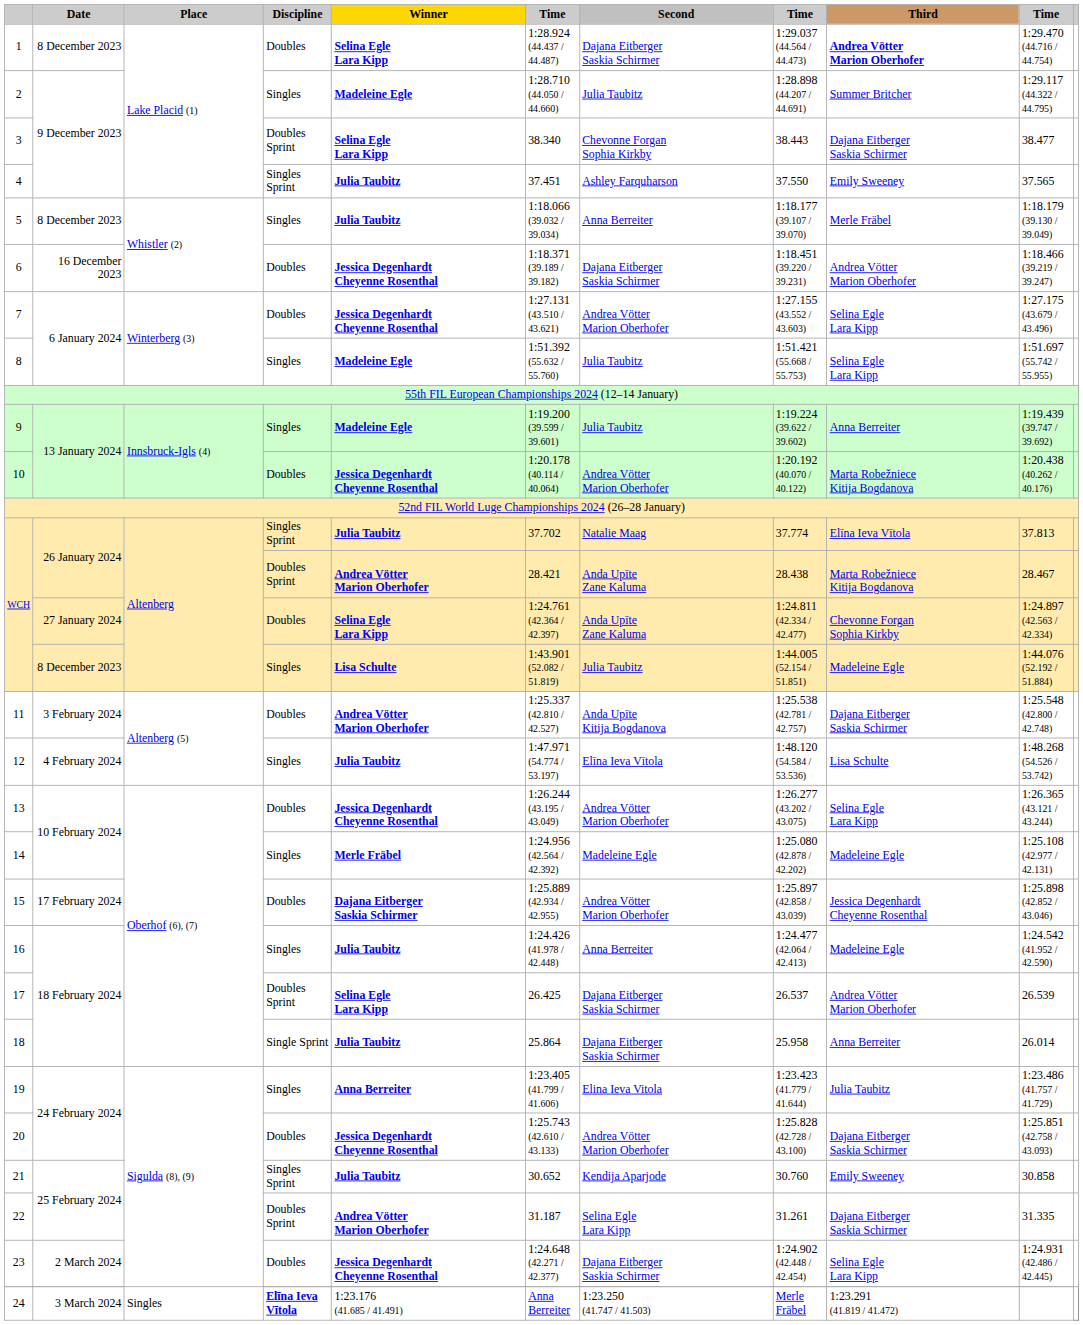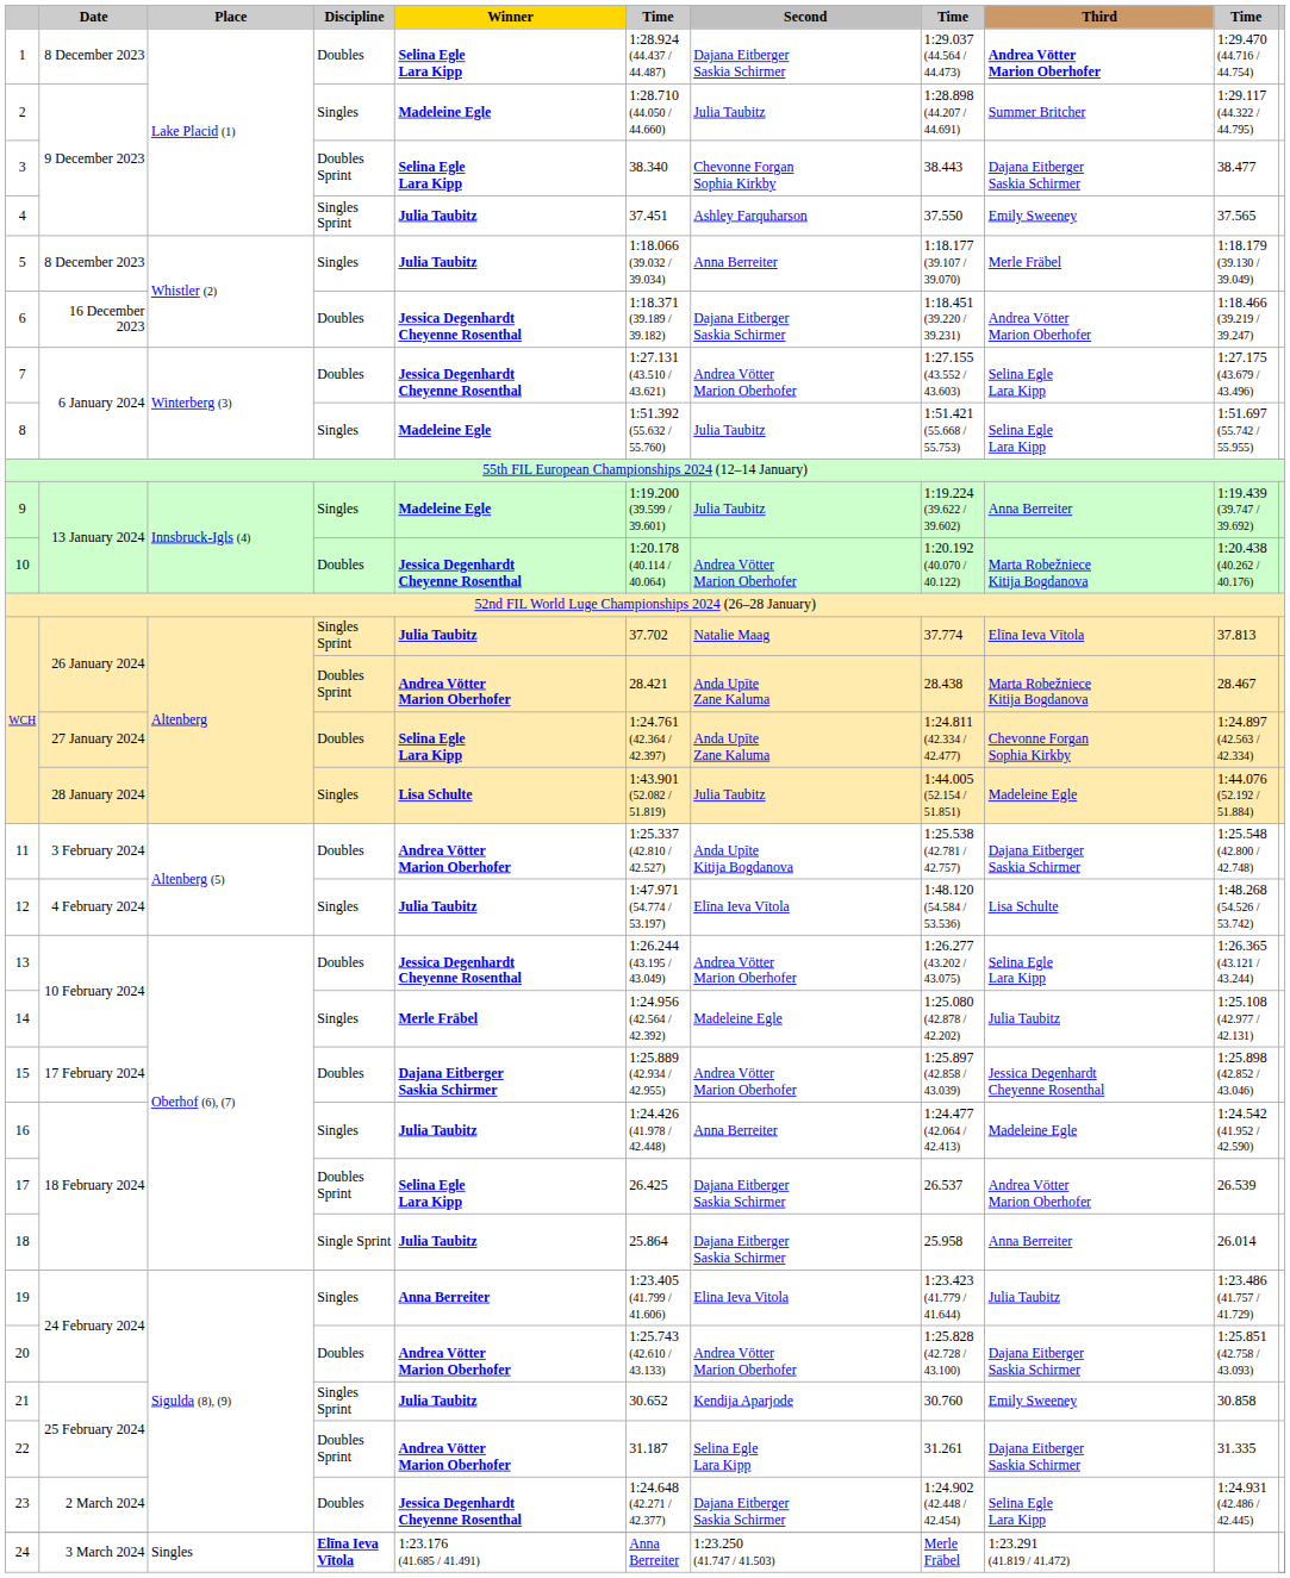 <table class="wikitable plainrowheaders" style="background:#fff; font-size:86%; line-height:16px; border:grey solid 1px; border-collapse:collapse;">
 <tr>
 <th scope="col" style="background:#ccc; width=5 px;"></th>
 <th scope="col" style="background:#ccc; width:120px;">Date</th>
 <th scope="col" style="background:#ccc; width:200px;">Place<br> </th>
 <th scope="col" style="background:#ccc; width:80px;">Discipline</th>
 <th scope="col" style="background:gold; width:290px;">Winner</th>
 <th scope="col" style="background:#ccc; width:60px;">Time</th>
 <th scope="col" style="background:silver; width:290px;">Second</th>
 <th scope="col" style="background:#ccc; width:60px;">Time</th>
 <th scope="col" style="background:#c96; width:290px;">Third</th>
 <th scope="col" style="background:#ccc; width:60px;">Time</th>
 <th scope="col" style="background:#ccc; width=5 px;"></th>
 </tr>
 <tr>
 <td align="center">1</td>
 <td align="right">8 December 2023</td>
 <td rowspan=4> <a href='#'>Lake Placid</a> <small>(1)</small></td>
 <td>Doubles</td>
 <td><strong><small></small><br><a href='#'>Selina Egle</a><br><a href='#'>Lara Kipp</a></strong></td>
 <td>1:28.924<br><small>(44.437 / 44.487)</small></td>
 <td><small></small><br><a href='#'>Dajana Eitberger</a><br><a href='#'>Saskia Schirmer</a></td>
 <td>1:29.037<br><small>(44.564 / 44.473)</small></td>
 <td><strong><small></small><br><a href='#'>Andrea Vötter</a><br><a href='#'>Marion Oberhofer</a></strong></td>
 <td>1:29.470<br><small>(44.716 / 44.754)</small></td>
 <td></td>
 </tr>
 <tr>
 <td align="center">2</td>
 <td rowspan=3 align="right">9 December 2023</td>
 <td>Singles</td>
 <td> <strong><a href='#'>Madeleine Egle</a></strong></td>
 <td>1:28.710<br><small>(44.050 / 44.660)</small></td>
 <td> <a href='#'>Julia Taubitz</a></td>
 <td>1:28.898<br><small>(44.207 / 44.691)</small></td>
 <td> <a href='#'>Summer Britcher</a></td>
 <td>1:29.117<br><small>(44.322 / 44.795)</small></td>
 <td></td>
 </tr>
 <tr>
 <td align="center">3</td>
 <td>Doubles Sprint</td>
 <td><strong><small></small><br><a href='#'>Selina Egle</a><br><a href='#'>Lara Kipp</a></strong></td>
 <td>38.340</td>
 <td><small></small><br><a href='#'>Chevonne Forgan</a><br><a href='#'>Sophia Kirkby</a></td>
 <td>38.443</td>
 <td><small></small><br><a href='#'>Dajana Eitberger</a><br><a href='#'>Saskia Schirmer</a></td>
 <td>38.477</td>
 <td></td>
 </tr>
 <tr>
 <td align="center">4</td>
 <td>Singles Sprint</td>
 <td> <strong><a href='#'>Julia Taubitz</a></strong></td>
 <td>37.451</td>
 <td> <a href='#'>Ashley Farquharson</a></td>
 <td>37.550</td>
 <td> <a href='#'>Emily Sweeney</a></td>
 <td>37.565</td>
 <td></td>
 </tr>
 <tr>
 <td align="center">5</td>
 <td align="right">8 December 2023</td>
 <td rowspan=2> <a href='#'>Whistler</a> <small>(2)</small></td>
 <td>Singles</td>
 <td> <strong><a href='#'>Julia Taubitz</a></strong></td>
 <td>1:18.066<br><small>(39.032 / 39.034)</small></td>
 <td> <a href='#'>Anna Berreiter</a></td>
 <td>1:18.177<br><small>(39.107 / 39.070)</small></td>
 <td> <a href='#'>Merle Fräbel</a></td>
 <td>1:18.179<br><small>(39.130 / 39.049)</small></td>
 <td></td>
 </tr>
 <tr>
 <td align="center">6</td>
 <td align="right">16 December 2023</td>
 <td>Doubles</td>
 <td><strong><small></small><br><a href='#'>Jessica Degenhardt</a><br><a href='#'>Cheyenne Rosenthal</a></strong></td>
 <td>1:18.371<br><small>(39.189 / 39.182)</small></td>
 <td><small></small><br><a href='#'>Dajana Eitberger</a><br><a href='#'>Saskia Schirmer</a></td>
 <td>1:18.451<br><small>(39.220 / 39.231)</small></td>
 <td><small></small><br><a href='#'>Andrea Vötter</a><br><a href='#'>Marion Oberhofer</a></td>
 <td>1:18.466<br><small>(39.219 / 39.247)</small></td>
 <td></td>
 </tr>
 <tr>
 <td align="center">7</td>
 <td rowspan=2 align="right">6 January 2024</td>
 <td rowspan=2> <a href='#'>Winterberg</a> <small>(3)</small></td>
 <td>Doubles</td>
 <td><strong><small></small><br><a href='#'>Jessica Degenhardt</a><br><a href='#'>Cheyenne Rosenthal</a></strong></td>
 <td>1:27.131<br><small>(43.510 / 43.621)</small></td>
 <td><small></small><br><a href='#'>Andrea Vötter</a><br><a href='#'>Marion Oberhofer</a></td>
 <td>1:27.155<br><small>(43.552 / 43.603)</small></td>
 <td><small></small><br><a href='#'>Selina Egle</a><br><a href='#'>Lara Kipp</a></td>
 <td>1:27.175<br><small>(43.679 / 43.496)</small></td>
 <td></td>
 </tr>
 <tr>
 <td align="center">8</td>
 <td>Singles</td>
 <td> <strong><a href='#'>Madeleine Egle</a></strong></td>
 <td>1:51.392<br><small>(55.632 / 55.760)</small></td>
 <td> <a href='#'>Julia Taubitz</a></td>
 <td>1:51.421<br><small>(55.668 / 55.753)</small></td>
 <td><small></small><br><a href='#'>Selina Egle</a><br><a href='#'>Lara Kipp</a></td>
 <td>1:51.697<br><small>(55.742 / 55.955)</small></td>
 <td></td>
 </tr>
 <tr style="background:#CCFFCC">
 <td align=center colspan=11><a href='#'>55th FIL European Championships 2024</a> (12–14 January)</td>
 </tr>
 <tr style="background:#CCFFCC">
 <td align="center">9</td>
 <td rowspan=2 align="right">13 January 2024</td>
 <td rowspan=2> <a href='#'>Innsbruck-Igls</a> <small>(4)</small></td>
 <td>Singles</td>
 <td> <strong><a href='#'>Madeleine Egle</a></strong></td>
 <td>1:19.200<br><small>(39.599 / 39.601)</small></td>
 <td> <a href='#'>Julia Taubitz</a></td>
 <td>1:19.224<br><small>(39.622 / 39.602)</small></td>
 <td> <a href='#'>Anna Berreiter</a></td>
 <td>1:19.439<br><small>(39.747 / 39.692)</small></td>
 <td></td>
 </tr>
 <tr style="background:#CCFFCC">
 <td align="center">10</td>
 <td>Doubles</td>
 <td><strong><small></small><br><a href='#'>Jessica Degenhardt</a><br><a href='#'>Cheyenne Rosenthal</a></strong></td>
 <td>1:20.178<br><small>(40.114 / 40.064)</small></td>
 <td><small></small><br><a href='#'>Andrea Vötter</a><br><a href='#'>Marion Oberhofer</a></td>
 <td>1:20.192<br><small>(40.070 / 40.122)</small></td>
 <td><small></small><br><a href='#'>Marta Robežniece</a><br><a href='#'>Kitija Bogdanova</a></td>
 <td>1:20.438<br><small>(40.262 / 40.176)</small></td>
 <td></td>
 </tr>
 <tr style="background:#FFEBAD">
 <td align=center colspan=11><a href='#'>52nd FIL World Luge Championships 2024</a> (26–28 January)</td>
 </tr>
 <tr style="background:#FFEBAD">
 <td align="center" rowspan=4><small><a href='#'>WCH</a></small></td>
 <td rowspan=2 align="right">26 January 2024</td>
 <td rowspan=4> <a href='#'>Altenberg</a></td>
 <td>Singles Sprint</td>
 <td> <strong><a href='#'>Julia Taubitz</a></strong></td>
 <td>37.702</td>
 <td> <a href='#'>Natalie Maag</a></td>
 <td>37.774</td>
 <td> <a href='#'>Elīna Ieva Vītola</a></td>
 <td>37.813</td>
 <td></td>
 </tr>
 <tr style="background:#FFEBAD">
 <td>Doubles Sprint</td>
 <td><strong><small></small><br><a href='#'>Andrea Vötter</a><br><a href='#'>Marion Oberhofer</a></strong></td>
 <td>28.421</td>
 <td><small></small><br><a href='#'>Anda Upīte</a><br><a href='#'>Zane Kaluma</a></td>
 <td>28.438</td>
 <td><small></small><br><a href='#'>Marta Robežniece</a><br><a href='#'>Kitija Bogdanova</a></td>
 <td>28.467</td>
 <td></td>
 </tr>
 <tr style="background:#FFEBAD">
 <td align="right">27 January 2024</td>
 <td>Doubles</td>
 <td><strong><small></small><br><a href='#'>Selina Egle</a><br><a href='#'>Lara Kipp</a></strong></td>
 <td>1:24.761<br><small>(42.364 / 42.397)</small></td>
 <td><small></small><br><a href='#'>Anda Upīte</a><br><a href='#'>Zane Kaluma</a></td>
 <td>1:24.811<br><small>(42.334 / 42.477)</small></td>
 <td><small></small><br><a href='#'>Chevonne Forgan</a><br><a href='#'>Sophia Kirkby</a></td>
 <td>1:24.897<br><small>(42.563 / 42.334)</small></td>
 <td></td>
 </tr>
 <tr style="background:#FFEBAD">
-<td align="right">8 December 2023</td>
+<td align="right">28 January 2024</td>
 <td>Singles</td>
 <td> <strong><a href='#'>Lisa Schulte</a></strong></td>
 <td>1:43.901<br><small>(52.082 / 51.819)</small></td>
 <td> <a href='#'>Julia Taubitz</a></td>
 <td>1:44.005<br><small>(52.154 / 51.851)</small></td>
 <td> <a href='#'>Madeleine Egle</a></td>
 <td>1:44.076<br><small>(52.192 / 51.884)</small></td>
 <td></td>
 </tr>
 <tr>
 <td align="center">11</td>
 <td align="right">3 February 2024</td>
 <td rowspan=2> <a href='#'>Altenberg</a> <small>(5)</small></td>
 <td>Doubles</td>
 <td><strong><small></small><br><a href='#'>Andrea Vötter</a><br><a href='#'>Marion Oberhofer</a></strong></td>
 <td>1:25.337<br><small>(42.810 / 42.527)</small></td>
 <td><small></small><br><a href='#'>Anda Upīte</a><br><a href='#'>Kitija Bogdanova</a></td>
 <td>1:25.538<br><small>(42.781 / 42.757)</small></td>
 <td><small></small><br><a href='#'>Dajana Eitberger</a><br><a href='#'>Saskia Schirmer</a></td>
 <td>1:25.548<br><small>(42.800 / 42.748)</small></td>
 <td></td>
 </tr>
 <tr>
 <td align="center">12</td>
 <td align="right">4 February 2024</td>
 <td>Singles</td>
 <td> <strong><a href='#'>Julia Taubitz</a></strong></td>
 <td>1:47.971<br><small>(54.774 / 53.197)</small></td>
 <td> <a href='#'>Elīna Ieva Vītola</a></td>
 <td>1:48.120<br><small>(54.584 / 53.536)</small></td>
 <td> <a href='#'>Lisa Schulte</a></td>
 <td>1:48.268<br><small>(54.526 / 53.742)</small></td>
 <td></td>
 </tr>
 <tr>
 <td align="center">13</td>
 <td rowspan=2 align="right">10 February 2024</td>
 <td rowspan=6> <a href='#'>Oberhof</a> <small>(6), (7)</small></td>
 <td>Doubles</td>
 <td><strong><small></small><br><a href='#'>Jessica Degenhardt</a><br><a href='#'>Cheyenne Rosenthal</a></strong></td>
 <td>1:26.244<br><small>(43.195 / 43.049)</small></td>
 <td><small></small><br><a href='#'>Andrea Vötter</a><br><a href='#'>Marion Oberhofer</a></td>
 <td>1:26.277<br><small>(43.202 / 43.075)</small></td>
 <td><small></small><br><a href='#'>Selina Egle</a><br><a href='#'>Lara Kipp</a></td>
 <td>1:26.365<br><small>(43.121 / 43.244)</small></td>
 <td></td>
 </tr>
 <tr>
 <td align="center">14</td>
 <td>Singles</td>
 <td> <strong><a href='#'>Merle Fräbel</a></strong></td>
 <td>1:24.956<br><small>(42.564 / 42.392)</small></td>
 <td> <a href='#'>Madeleine Egle</a></td>
 <td>1:25.080<br><small>(42.878 / 42.202)</small></td>
-<td> <a href='#'>Madeleine Egle</a></td>
+<td> <a href='#'>Julia Taubitz</a></td>
 <td>1:25.108<br><small>(42.977 / 42.131)</small></td>
 <td></td>
 </tr>
 <tr>
 <td align="center">15</td>
 <td align="right">17 February 2024</td>
 <td>Doubles</td>
 <td><strong><small></small><br><a href='#'>Dajana Eitberger</a><br><a href='#'>Saskia Schirmer</a></strong></td>
 <td>1:25.889<br><small>(42.934 / 42.955)</small></td>
 <td><small></small><br><a href='#'>Andrea Vötter</a><br><a href='#'>Marion Oberhofer</a></td>
 <td>1:25.897<br><small>(42.858 / 43.039)</small></td>
 <td><small></small><br><a href='#'>Jessica Degenhardt</a><br><a href='#'>Cheyenne Rosenthal</a></td>
 <td>1:25.898<br><small>(42.852 / 43.046)</small></td>
 <td></td>
 </tr>
 <tr>
 <td align="center">16</td>
 <td rowspan=3 align="right">18 February 2024</td>
 <td>Singles</td>
 <td> <strong><a href='#'>Julia Taubitz</a></strong></td>
 <td>1:24.426<br><small>(41.978 / 42.448)</small></td>
 <td> <a href='#'>Anna Berreiter</a></td>
 <td>1:24.477<br><small>(42.064 / 42.413)</small></td>
 <td> <a href='#'>Madeleine Egle</a></td>
 <td>1:24.542<br><small>(41.952 / 42.590)</small></td>
 <td></td>
 </tr>
 <tr>
 <td align="center">17</td>
 <td>Doubles Sprint</td>
 <td><strong><small></small><br><a href='#'>Selina Egle</a><br><a href='#'>Lara Kipp</a></strong></td>
 <td>26.425</td>
 <td><small></small><br><a href='#'>Dajana Eitberger</a><br><a href='#'>Saskia Schirmer</a></td>
 <td>26.537</td>
 <td><small></small><br><a href='#'>Andrea Vötter</a><br><a href='#'>Marion Oberhofer</a></td>
 <td>26.539</td>
 <td></td>
 </tr>
 <tr>
 <td align="center">18</td>
 <td>Single Sprint</td>
 <td> <strong><a href='#'>Julia Taubitz</a></strong></td>
 <td>25.864</td>
 <td><small></small><br><a href='#'>Dajana Eitberger</a><br><a href='#'>Saskia Schirmer</a></td>
 <td>25.958</td>
 <td> <a href='#'>Anna Berreiter</a></td>
 <td>26.014</td>
 <td></td>
 </tr>
 <tr>
 <td align="center">19</td>
 <td rowspan=2 align="right">24 February 2024</td>
 <td rowspan=6> <a href='#'>Sigulda</a> <small>(8), (9)</small></td>
 <td>Singles</td>
 <td> <strong><a href='#'>Anna Berreiter</a></strong></td>
 <td>1:23.405<br><small>(41.799 / 41.606)</small></td>
 <td> <a href='#'>Elina Ieva Vitola</a></td>
 <td>1:23.423<br><small>(41.779 / 41.644)</small></td>
 <td> <a href='#'>Julia Taubitz</a></td>
 <td>1:23.486<br><small>(41.757 / 41.729)</small></td>
 <td></td>
 </tr>
 <tr>
 <td align="center">20</td>
 <td>Doubles</td>
-<td><strong><small></small><br><a href='#'>Jessica Degenhardt</a><br><a href='#'>Cheyenne Rosenthal</a></strong></td>
+<td><strong><small></small><br><a href='#'>Andrea Vötter</a><br><a href='#'>Marion Oberhofer</a></strong></td>
 <td>1:25.743<br><small>(42.610 / 43.133)</small></td>
 <td><small></small><br><a href='#'>Andrea Vötter</a><br><a href='#'>Marion Oberhofer</a></td>
 <td>1:25.828<br><small>(42.728 / 43.100)</small></td>
 <td><small></small><br><a href='#'>Dajana Eitberger</a><br><a href='#'>Saskia Schirmer</a></td>
 <td>1:25.851<br><small>(42.758 / 43.093)</small></td>
 <td></td>
 </tr>
 <tr>
 <td align="center">21</td>
 <td rowspan=2 align="right">25 February 2024</td>
 <td>Singles Sprint</td>
 <td> <strong><a href='#'>Julia Taubitz</a></strong></td>
 <td>30.652</td>
 <td> <a href='#'>Kendija Aparjode</a></td>
 <td>30.760</td>
 <td> <a href='#'>Emily Sweeney</a></td>
 <td>30.858</td>
 <td></td>
 </tr>
 <tr>
 <td align="center">22</td>
 <td>Doubles Sprint</td>
 <td><strong><small></small><br><a href='#'>Andrea Vötter</a><br><a href='#'>Marion Oberhofer</a></strong></td>
 <td>31.187</td>
 <td><small></small><br><a href='#'>Selina Egle</a><br><a href='#'>Lara Kipp</a></td>
 <td>31.261</td>
 <td><small></small><br><a href='#'>Dajana Eitberger</a><br><a href='#'>Saskia Schirmer</a></td>
 <td>31.335</td>
 <td></td>
 </tr>
 <tr>
 <td align="center">23</td>
 <td align="right">2 March 2024</td>
 <td>Doubles</td>
 <td><strong><small></small><br><a href='#'>Jessica Degenhardt</a><br><a href='#'>Cheyenne Rosenthal</a></strong></td>
 <td>1:24.648<br><small>(42.271 / 42.377)</small></td>
 <td><small></small><br><a href='#'>Dajana Eitberger</a><br><a href='#'>Saskia Schirmer</a></td>
 <td>1:24.902<br><small>(42.448 / 42.454)</small></td>
 <td><small></small><br><a href='#'>Selina Egle</a><br><a href='#'>Lara Kipp</a></td>
 <td>1:24.931<br><small>(42.486 / 42.445)</small></td>
 <td></td>
 </tr>
 <tr>
 </tr>
 <tr>
 <td align="center">24</td>
 <td align="right">3 March 2024</td>
 <td>Singles</td>
 <td><strong> <a href='#'>Elīna Ieva Vītola</a></strong></td>
 <td>1:23.176<br><small>(41.685 / 41.491)</small></td>
 <td> <a href='#'>Anna Berreiter</a></td>
 <td>1:23.250<br><small>(41.747 / 41.503)</small></td>
 <td> <a href='#'>Merle Fräbel</a></td>
 <td>1:23.291<br><small>(41.819 / 41.472)</small></td>
 <td></td>
 </tr>
 </table>
